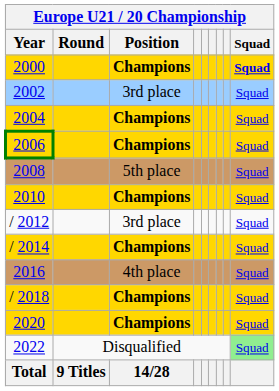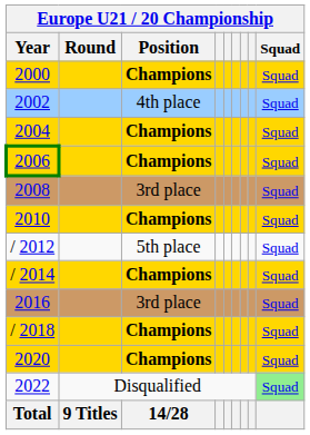 <table class="wikitable" style="text-align: center;">
 <tr>
 <th colspan=9><a href='#'>Europe U21 / 20 Championship</a></th>
 </tr>
 <tr>
 <th>Year</th>
 <th>Round</th>
 <th>Position</th>
 <th></th>
 <th></th>
 <th></th>
 <th></th>
 <th></th>
 <th><small>Squad</small></th>
 </tr>
 <tr bgcolor=gold>
 <td> <a href='#'>2000</a></td>
 <td></td>
 <td><strong>Champions</strong></td>
 <td></td>
 <td></td>
 <td></td>
 <td></td>
 <td></td>
-<td><strong><small> <a href='#'>Squad</a></small></strong></td>
+<td><small> <a href='#'>Squad</a></small></td>
 </tr>
 <tr bgcolor=#9acdff>
 <td> <a href='#'>2002</a></td>
 <td></td>
-<td>3rd place</td>
+<td>4th place</td>
 <td></td>
 <td></td>
 <td></td>
 <td></td>
 <td></td>
 <td><small> <a href='#'>Squad</a></small></td>
 </tr>
 <tr bgcolor=gold>
 <td> <a href='#'>2004</a></td>
 <td></td>
 <td><strong>Champions</strong></td>
 <td></td>
 <td></td>
 <td></td>
 <td></td>
 <td></td>
 <td><small> <a href='#'>Squad</a></small></td>
 </tr>
 <tr bgcolor=gold>
 <td style="border:3px solid green"> <a href='#'>2006</a></td>
 <td></td>
 <td><strong>Champions</strong></td>
 <td></td>
 <td></td>
 <td></td>
 <td></td>
 <td></td>
 <td><small> <a href='#'>Squad</a></small></td>
 </tr>
 <tr bgcolor=cc9966>
 <td> <a href='#'>2008</a></td>
 <td></td>
-<td>5th place</td>
+<td>3rd place</td>
 <td></td>
 <td></td>
 <td></td>
 <td></td>
 <td></td>
 <td><small> <a href='#'>Squad</a></small></td>
 </tr>
 <tr bgcolor=gold>
 <td> <a href='#'>2010</a></td>
 <td></td>
 <td><strong>Champions</strong></td>
 <td></td>
 <td></td>
 <td></td>
 <td></td>
 <td></td>
 <td><small> <a href='#'>Squad</a></small></td>
 </tr>
 <tr>
 <td>/ <a href='#'>2012</a></td>
 <td></td>
-<td>3rd place</td>
+<td>5th place</td>
 <td></td>
 <td></td>
 <td></td>
 <td></td>
 <td></td>
 <td><small> <a href='#'>Squad</a></small></td>
 </tr>
 <tr bgcolor=gold>
 <td>/ <a href='#'>2014</a></td>
 <td></td>
 <td><strong>Champions</strong></td>
 <td></td>
 <td></td>
 <td></td>
 <td></td>
 <td></td>
 <td><small> <a href='#'>Squad</a></small></td>
 </tr>
 <tr bgcolor=cc9966>
 <td> <a href='#'>2016</a></td>
 <td></td>
-<td>4th place</td>
+<td>3rd place</td>
 <td></td>
 <td></td>
 <td></td>
 <td></td>
 <td></td>
 <td><small> <a href='#'>Squad</a></small></td>
 </tr>
 <tr bgcolor=gold>
 <td>/ <a href='#'>2018</a></td>
 <td></td>
 <td><strong>Champions</strong></td>
 <td></td>
 <td></td>
 <td></td>
 <td></td>
 <td></td>
 <td><small> <a href='#'>Squad</a></small></td>
 </tr>
 <tr bgcolor=gold>
 <td> <a href='#'>2020</a></td>
 <td></td>
 <td><strong>Champions</strong></td>
 <td></td>
 <td></td>
 <td></td>
 <td></td>
 <td></td>
 <td><small> <a href='#'>Squad</a></small></td>
 </tr>
 <tr>
 <td> <a href='#'>2022</a></td>
 <td colspan=7>Disqualified</td>
 <td style="background: lightgreen;"><small> <a href='#'>Squad</a></small></td>
 </tr>
 <tr>
 <th>Total</th>
 <th>9 Titles</th>
 <th>14/28</th>
 <th></th>
 <th></th>
 <th></th>
 <th></th>
 <th></th>
 <th></th>
 </tr>
 </table>
